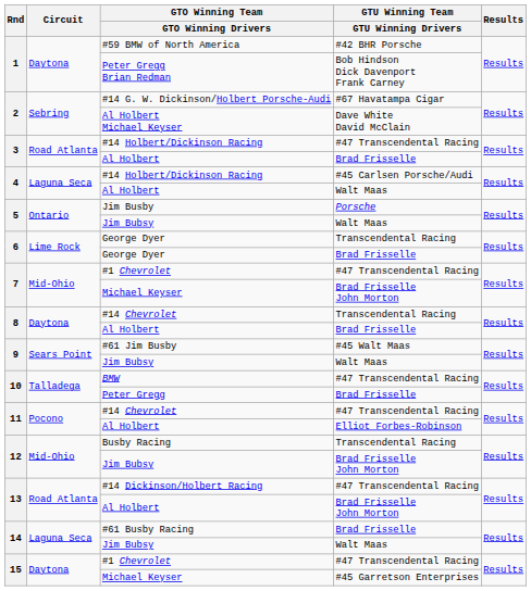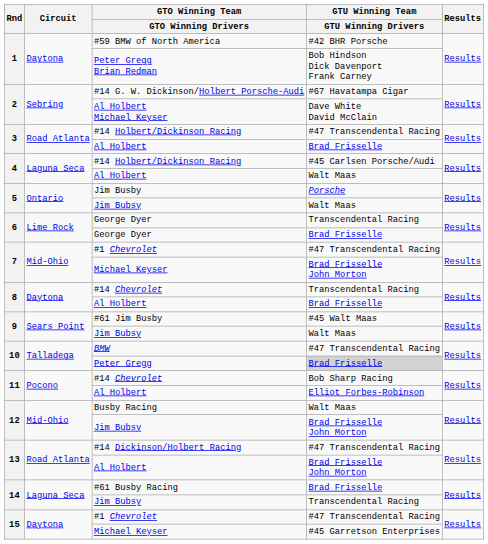 <table class="wikitable" style="font-size: 90%;">
 <tr>
 <th rowspan=2>Rnd</th>
 <th rowspan=2>Circuit</th>
 <th>GTO Winning Team</th>
 <th>GTU Winning Team</th>
 <th rowspan=2>Results</th>
 </tr>
 <tr>
 <th>GTO Winning Drivers</th>
 <th>GTU Winning Drivers</th>
 </tr>
 <tr>
 <th rowspan=2>1</th>
 <td rowspan=2><a href='#'>Daytona</a></td>
 <td>#59 BMW of North America</td>
 <td>#42 BHR Porsche</td>
 <td rowspan=2><a href='#'>Results</a></td>
 </tr>
 <tr>
 <td> <a href='#'>Peter Gregg</a><br> <a href='#'>Brian Redman</a></td>
 <td> Bob Hindson<br> Dick Davenport<br> Frank Carney</td>
 </tr>
 <tr>
 <th rowspan=2>2</th>
 <td rowspan=2><a href='#'>Sebring</a></td>
 <td>#14 G. W. Dickinson/<a href='#'>Holbert Porsche-Audi</a></td>
 <td>#67 Havatampa Cigar</td>
 <td rowspan=2><a href='#'>Results</a></td>
 </tr>
 <tr>
 <td> <a href='#'>Al Holbert</a><br> <a href='#'>Michael Keyser</a></td>
 <td> Dave White<br> David McClain</td>
 </tr>
 <tr>
 <th rowspan=2>3</th>
 <td rowspan=2><a href='#'>Road Atlanta</a></td>
 <td>#14 <a href='#'>Holbert/Dickinson Racing</a></td>
 <td>#47 Transcendental Racing</td>
 <td rowspan=2><a href='#'>Results</a></td>
 </tr>
 <tr>
 <td> <a href='#'>Al Holbert</a></td>
 <td> <a href='#'>Brad Frisselle</a></td>
 </tr>
 <tr>
 <th rowspan=2>4</th>
 <td rowspan=2><a href='#'>Laguna Seca</a></td>
 <td>#14 <a href='#'>Holbert/Dickinson Racing</a></td>
 <td>#45 Carlsen Porsche/Audi</td>
 <td rowspan=2><a href='#'>Results</a></td>
 </tr>
 <tr>
 <td> <a href='#'>Al Holbert</a></td>
 <td> Walt Maas</td>
 </tr>
 <tr>
 <th rowspan=2>5</th>
 <td rowspan=2><a href='#'>Ontario</a></td>
 <td>Jim Busby</td>
 <td><em><a href='#'>Porsche</a></em></td>
 <td rowspan=2><a href='#'>Results</a></td>
 </tr>
 <tr>
 <td> <a href='#'>Jim Bubsy</a></td>
 <td> Walt Maas</td>
 </tr>
 <tr>
 <th rowspan=2>6</th>
 <td rowspan=2><a href='#'>Lime Rock</a></td>
 <td>George Dyer</td>
 <td>Transcendental Racing</td>
 <td rowspan=2><a href='#'>Results</a></td>
 </tr>
 <tr>
 <td> George Dyer</td>
 <td> <a href='#'>Brad Frisselle</a></td>
 </tr>
 <tr>
 <th rowspan=2>7</th>
 <td rowspan=2><a href='#'>Mid-Ohio</a></td>
 <td>#1 <em><a href='#'>Chevrolet</a></em></td>
 <td>#47 Transcendental Racing</td>
 <td rowspan=2><a href='#'>Results</a></td>
 </tr>
 <tr>
 <td> <a href='#'>Michael Keyser</a></td>
 <td> <a href='#'>Brad Frisselle</a><br> <a href='#'>John Morton</a></td>
 </tr>
 <tr>
 <th rowspan=2>8</th>
 <td rowspan=2><a href='#'>Daytona</a></td>
 <td>#14 <em><a href='#'>Chevrolet</a></em></td>
 <td>Transcendental Racing</td>
 <td rowspan=2><a href='#'>Results</a></td>
 </tr>
 <tr>
 <td> <a href='#'>Al Holbert</a></td>
 <td> <a href='#'>Brad Frisselle</a></td>
 </tr>
 <tr>
 <th rowspan=2>9</th>
 <td rowspan=2><a href='#'>Sears Point</a></td>
 <td>#61 Jim Busby</td>
 <td>#45 Walt Maas</td>
 <td rowspan=2><a href='#'>Results</a></td>
 </tr>
 <tr>
 <td> <a href='#'>Jim Bubsy</a></td>
 <td> Walt Maas</td>
 </tr>
 <tr>
 <th rowspan=2>10</th>
 <td rowspan=2><a href='#'>Talladega</a></td>
 <td><em><a href='#'>BMW</a></em></td>
 <td>#47 Transcendental Racing</td>
 <td rowspan=2><a href='#'>Results</a></td>
 </tr>
 <tr>
 <td> <a href='#'>Peter Gregg</a></td>
-<td> <a href='#'>Brad Frisselle</a></td>
+<td style="background: lightgrey;"> <a href='#'>Brad Frisselle</a></td>
 </tr>
 <tr>
 <th rowspan=2>11</th>
 <td rowspan=2><a href='#'>Pocono</a></td>
 <td>#14 <em><a href='#'>Chevrolet</a></em></td>
-<td>#47 Transcendental Racing</td>
+<td>Bob Sharp Racing</td>
 <td rowspan=2><a href='#'>Results</a></td>
 </tr>
 <tr>
 <td> <a href='#'>Al Holbert</a></td>
 <td> <a href='#'>Elliot Forbes-Robinson</a></td>
 </tr>
 <tr>
 <th rowspan=2>12</th>
 <td rowspan=2><a href='#'>Mid-Ohio</a></td>
 <td>Busby Racing</td>
-<td>Transcendental Racing</td>
+<td> Walt Maas</td>
 <td rowspan=2><a href='#'>Results</a></td>
 </tr>
 <tr>
 <td> <a href='#'>Jim Bubsy</a></td>
 <td> <a href='#'>Brad Frisselle</a><br> <a href='#'>John Morton</a></td>
 </tr>
 <tr>
 <th rowspan=2>13</th>
 <td rowspan=2><a href='#'>Road Atlanta</a></td>
 <td>#14 <a href='#'>Dickinson/Holbert Racing</a></td>
 <td>#47 Transcendental Racing</td>
 <td rowspan=2><a href='#'>Results</a></td>
 </tr>
 <tr>
 <td> <a href='#'>Al Holbert</a></td>
 <td> <a href='#'>Brad Frisselle</a><br> <a href='#'>John Morton</a></td>
 </tr>
 <tr>
 <th rowspan=2>14</th>
 <td rowspan=2><a href='#'>Laguna Seca</a></td>
 <td>#61 Busby Racing</td>
 <td> <a href='#'>Brad Frisselle</a></td>
 <td rowspan=2><a href='#'>Results</a></td>
 </tr>
 <tr>
 <td> <a href='#'>Jim Bubsy</a></td>
-<td> Walt Maas</td>
+<td>Transcendental Racing</td>
 </tr>
 <tr>
 <th rowspan=2>15</th>
 <td rowspan=2><a href='#'>Daytona</a></td>
 <td>#1 <em><a href='#'>Chevrolet</a></em></td>
 <td>#47 Transcendental Racing</td>
 <td rowspan=2><a href='#'>Results</a></td>
 </tr>
 <tr>
 <td> <a href='#'>Michael Keyser</a></td>
 <td>#45 Garretson Enterprises</td>
 </tr>
 </table>
